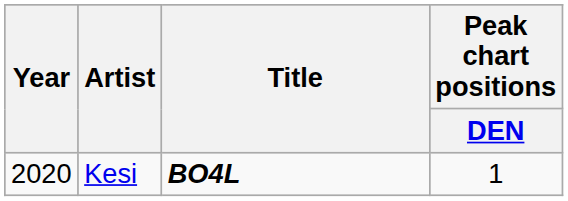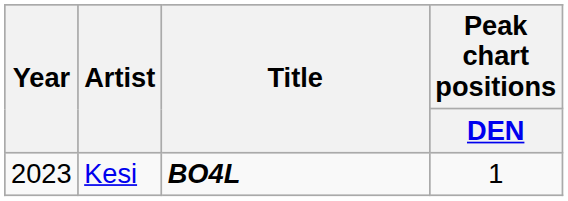 <table class="wikitable">
 <tr>
 <th rowspan="2" align="center">Year</th>
 <th rowspan="2" align="center">Artist</th>
 <th rowspan="2" width="150" align="center">Title</th>
 <th colspan="1" align="center">Peak chart positions</th>
 </tr>
 <tr>
 <th style="width:3em;font-size:100%"><a href='#'>DEN</a><br></th>
 </tr>
 <tr>
-<td align="center">2020</td>
+<td align="center">2023</td>
 <td><a href='#'>Kesi</a></td>
 <td><strong><em>BO4L</em></strong></td>
 <td align="center">1<br></td>
 </tr>
 </table>
